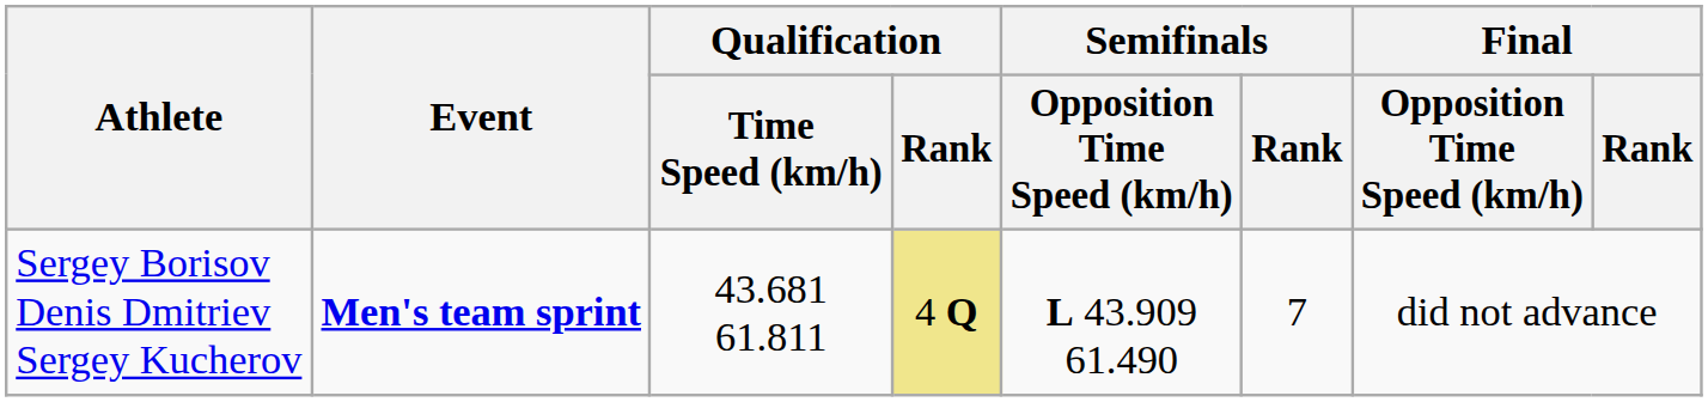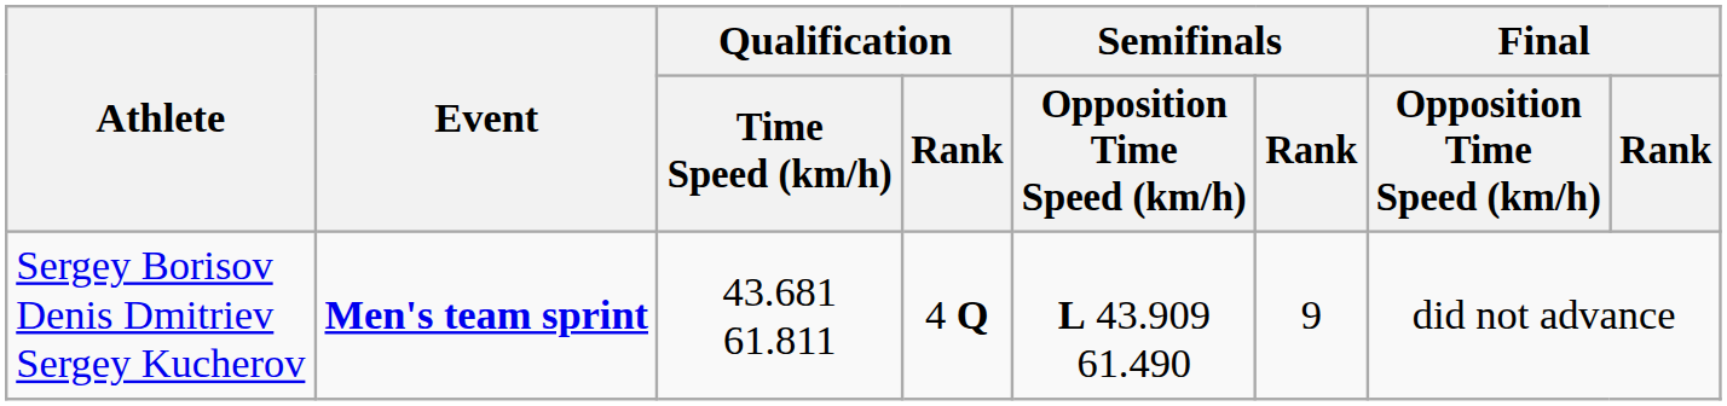 <table class="wikitable" style="font-size:90%">
 <tr>
 <th rowspan="2">Athlete</th>
 <th rowspan="2">Event</th>
 <th colspan=2>Qualification</th>
 <th colspan=2>Semifinals</th>
 <th colspan=2>Final</th>
 </tr>
 <tr style="font-size:95%">
 <th>Time<br>Speed (km/h)</th>
 <th>Rank</th>
 <th>Opposition<br>Time<br>Speed (km/h)</th>
 <th>Rank</th>
 <th>Opposition<br>Time<br>Speed (km/h)</th>
 <th>Rank</th>
 </tr>
 <tr align=center>
 <td align=left><a href='#'>Sergey Borisov</a> <br><a href='#'>Denis Dmitriev</a> <br> <a href='#'>Sergey Kucherov</a></td>
 <td align=left><strong><a href='#'>Men's team sprint</a></strong></td>
 <td>43.681<br>61.811</td>
-<td style="background: khaki;">4 <strong>Q</strong></td>
+<td>4 <strong>Q</strong></td>
 <td><br><strong>L</strong> 43.909<br>61.490</td>
-<td>7</td>
+<td>9</td>
 <td colspan=2>did not advance</td>
 </tr>
 </table>
